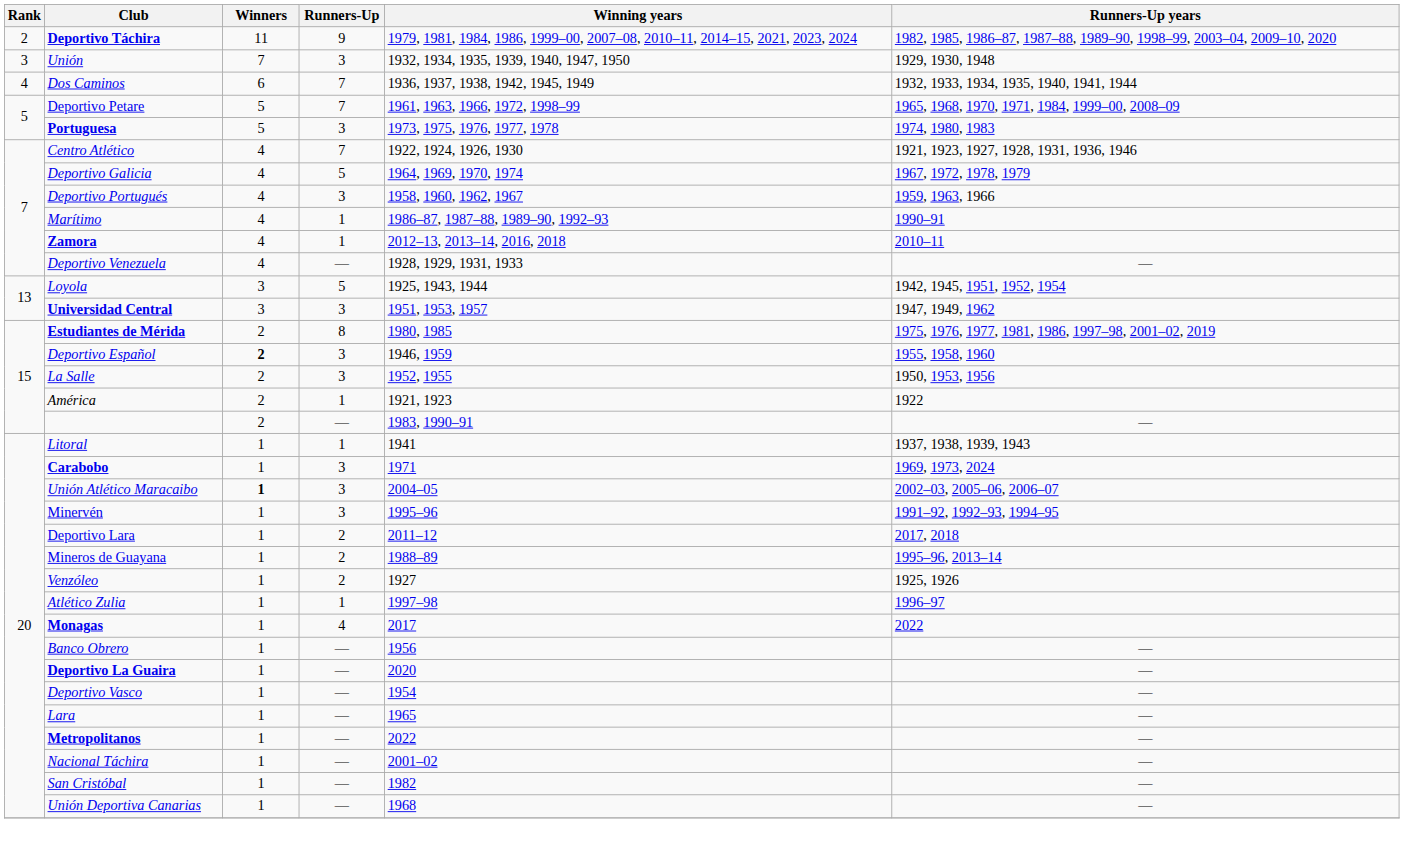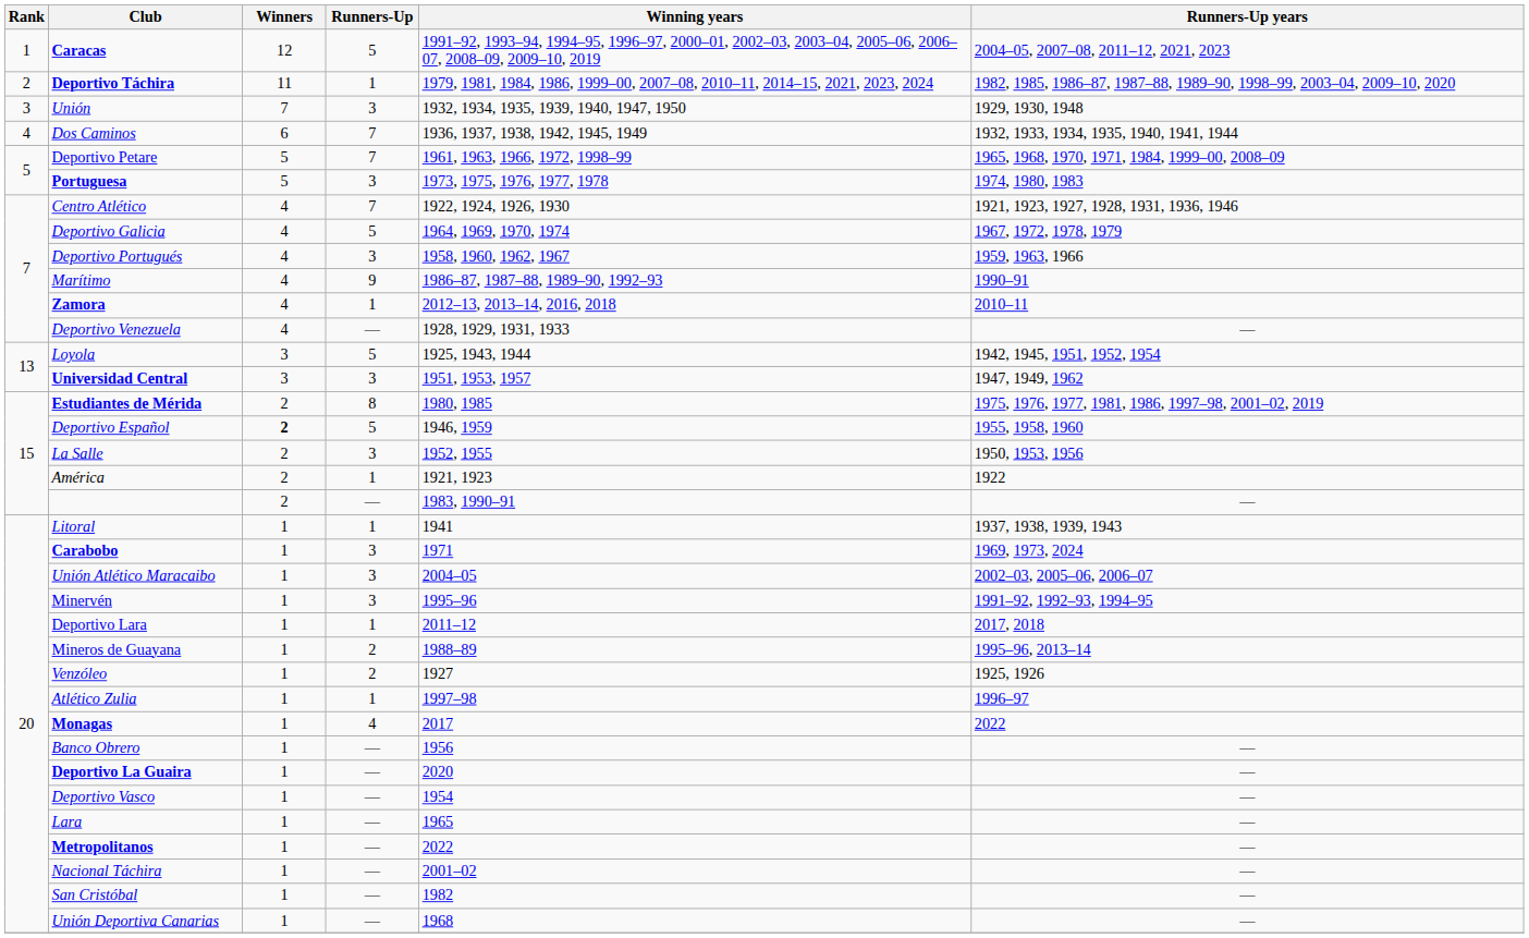 <table class="wikitable sortable">
 <tr>
 <th>Rank</th>
 <th scope=col class="unsortable" width=200>Club</th>
 <th scope=col width=80>Winners</th>
 <th scope=col width=90>Runners-Up</th>
 <th scope=col class="unsortable" width=600>Winning years</th>
 <th scope=col class="unsortable" width=600>Runners-Up years</th>
 </tr>
 <tr>
+<td align="center">1</td>
+<td><strong><a href='#'>Caracas</a></strong></td>
+<td align=center>12</td>
+<td align=center>5</td>
+<td><a href='#'>1991–92</a>, <a href='#'>1993–94</a>, <a href='#'>1994–95</a>, <a href='#'>1996–97</a>, <a href='#'>2000–01</a>, <a href='#'>2002–03</a>, <a href='#'>2003–04</a>, <a href='#'>2005–06</a>, <a href='#'>2006–07</a>, <a href='#'>2008–09</a>, <a href='#'>2009–10</a>, <a href='#'>2019</a></td>
+<td><a href='#'>2004–05</a>, <a href='#'>2007–08</a>, <a href='#'>2011–12</a>, <a href='#'>2021</a>, <a href='#'>2023</a></td>
+</tr>
+<tr>
 <td align="center">2</td>
 <td><strong><a href='#'>Deportivo Táchira</a></strong></td>
 <td align=center>11</td>
-<td align=center>9</td>
+<td align=center>1</td>
 <td><a href='#'>1979</a>, <a href='#'>1981</a>, <a href='#'>1984</a>, <a href='#'>1986</a>, <a href='#'>1999–00</a>, <a href='#'>2007–08</a>, <a href='#'>2010–11</a>, <a href='#'>2014–15</a>, <a href='#'>2021</a>, <a href='#'>2023</a>, <a href='#'>2024</a></td>
 <td><a href='#'>1982</a>, <a href='#'>1985</a>, <a href='#'>1986–87</a>, <a href='#'>1987–88</a>, <a href='#'>1989–90</a>, <a href='#'>1998–99</a>, <a href='#'>2003–04</a>, <a href='#'>2009–10</a>, <a href='#'>2020</a></td>
 </tr>
 <tr>
 <td align="center">3</td>
 <td><em><a href='#'>Unión</a></em></td>
 <td align=center>7</td>
 <td align=center>3</td>
 <td>1932, 1934, 1935, 1939, 1940, 1947, 1950</td>
 <td>1929, 1930, 1948</td>
 </tr>
 <tr>
 <td align="center">4</td>
 <td><em><a href='#'>Dos Caminos</a></em></td>
 <td align=center>6</td>
 <td align=center>7</td>
 <td>1936, 1937, 1938, 1942, 1945, 1949</td>
 <td>1932, 1933, 1934, 1935, 1940, 1941, 1944</td>
 </tr>
 <tr>
 <td align="center" rowspan="2">5</td>
 <td><a href='#'>Deportivo Petare</a></td>
 <td align=center>5</td>
 <td align=center>7</td>
 <td><a href='#'>1961</a>, <a href='#'>1963</a>, <a href='#'>1966</a>, <a href='#'>1972</a>, <a href='#'>1998–99</a></td>
 <td><a href='#'>1965</a>, <a href='#'>1968</a>, <a href='#'>1970</a>, <a href='#'>1971</a>, <a href='#'>1984</a>, <a href='#'>1999–00</a>, <a href='#'>2008–09</a></td>
 </tr>
 <tr>
 <td><strong><a href='#'>Portuguesa</a></strong></td>
 <td align=center>5</td>
 <td align=center>3</td>
 <td><a href='#'>1973</a>, <a href='#'>1975</a>, <a href='#'>1976</a>, <a href='#'>1977</a>, <a href='#'>1978</a></td>
 <td><a href='#'>1974</a>, <a href='#'>1980</a>, <a href='#'>1983</a></td>
 </tr>
 <tr>
 <td align="center" rowspan="6">7</td>
 <td><em><a href='#'>Centro Atlético</a></em></td>
 <td align=center>4</td>
 <td align=center>7</td>
 <td>1922, 1924, 1926, 1930</td>
 <td>1921, 1923, 1927, 1928, 1931, 1936, 1946</td>
 </tr>
 <tr>
 <td><em><a href='#'>Deportivo Galicia</a></em></td>
 <td align=center>4</td>
 <td align=center>5</td>
 <td><a href='#'>1964</a>, <a href='#'>1969</a>, <a href='#'>1970</a>, <a href='#'>1974</a></td>
 <td><a href='#'>1967</a>, <a href='#'>1972</a>, <a href='#'>1978</a>, <a href='#'>1979</a></td>
 </tr>
 <tr>
 <td><em><a href='#'>Deportivo Portugués</a></em></td>
 <td align=center>4</td>
 <td align=center>3</td>
 <td><a href='#'>1958</a>, <a href='#'>1960</a>, <a href='#'>1962</a>, <a href='#'>1967</a></td>
 <td><a href='#'>1959</a>, <a href='#'>1963</a>, 1966</td>
 </tr>
 <tr>
 <td><em><a href='#'>Marítimo</a></em></td>
 <td align=center>4</td>
-<td align=center>1</td>
+<td align=center>9</td>
 <td><a href='#'>1986–87</a>, <a href='#'>1987–88</a>, <a href='#'>1989–90</a>, <a href='#'>1992–93</a></td>
 <td><a href='#'>1990–91</a></td>
 </tr>
 <tr>
 <td><strong><a href='#'>Zamora</a></strong></td>
 <td align=center>4</td>
 <td align=center>1</td>
 <td><a href='#'>2012–13</a>, <a href='#'>2013–14</a>, <a href='#'>2016</a>, <a href='#'>2018</a></td>
 <td><a href='#'>2010–11</a></td>
 </tr>
 <tr>
 <td><em><a href='#'>Deportivo Venezuela</a></em></td>
 <td align=center>4</td>
 <td align=center>—</td>
 <td>1928, 1929, 1931, 1933</td>
 <td align=center>—</td>
 </tr>
 <tr>
 <td align="center" rowspan="2">13</td>
 <td><em><a href='#'>Loyola</a></em></td>
 <td align=center>3</td>
 <td align=center>5</td>
 <td>1925, 1943, 1944</td>
 <td>1942, 1945, <a href='#'>1951</a>, <a href='#'>1952</a>, <a href='#'>1954</a></td>
 </tr>
 <tr>
 <td><strong><a href='#'>Universidad Central</a></strong></td>
 <td align=center>3</td>
 <td align=center>3</td>
 <td><a href='#'>1951</a>, <a href='#'>1953</a>, <a href='#'>1957</a></td>
 <td>1947, 1949, <a href='#'>1962</a></td>
 </tr>
 <tr>
 <td align="center" rowspan="5">15</td>
 <td><strong><a href='#'>Estudiantes de Mérida</a></strong></td>
 <td align=center>2</td>
 <td align=center>8</td>
 <td><a href='#'>1980</a>, <a href='#'>1985</a></td>
 <td><a href='#'>1975</a>, <a href='#'>1976</a>, <a href='#'>1977</a>, <a href='#'>1981</a>, <a href='#'>1986</a>, <a href='#'>1997–98</a>, <a href='#'>2001–02</a>, <a href='#'>2019</a></td>
 </tr>
 <tr>
 <td><em><a href='#'>Deportivo Español</a></em></td>
 <td align=center><strong>2</strong></td>
-<td align=center>3</td>
+<td align=center>5</td>
 <td>1946, <a href='#'>1959</a></td>
 <td><a href='#'>1955</a>, <a href='#'>1958</a>, <a href='#'>1960</a></td>
 </tr>
 <tr>
 <td><em><a href='#'>La Salle</a></em></td>
 <td align=center>2</td>
 <td align=center>3</td>
 <td><a href='#'>1952</a>, <a href='#'>1955</a></td>
 <td>1950, <a href='#'>1953</a>, <a href='#'>1956</a></td>
 </tr>
 <tr>
 <td><em>América</em></td>
 <td align=center>2</td>
 <td align=center>1</td>
 <td>1921, 1923</td>
 <td>1922</td>
 </tr>
 <tr>
 <td></td>
 <td align=center>2</td>
 <td align=center>—</td>
 <td><a href='#'>1983</a>, <a href='#'>1990–91</a></td>
 <td align=center>—</td>
 </tr>
 <tr>
 <td align="center" rowspan="17">20</td>
 <td><em><a href='#'>Litoral</a></em></td>
 <td align=center>1</td>
 <td align=center>1</td>
 <td>1941</td>
 <td>1937, 1938, 1939, 1943</td>
 </tr>
 <tr>
 <td><strong><a href='#'>Carabobo</a></strong></td>
 <td align=center>1</td>
 <td align=center>3</td>
 <td><a href='#'>1971</a></td>
 <td><a href='#'>1969</a>, <a href='#'>1973</a>, <a href='#'>2024</a></td>
 </tr>
 <tr>
 <td><em><a href='#'>Unión Atlético Maracaibo</a></em></td>
-<td align=center><strong>1</strong></td>
+<td align=center>1</td>
 <td align=center>3</td>
 <td><a href='#'>2004–05</a></td>
 <td><a href='#'>2002–03</a>, <a href='#'>2005–06</a>, <a href='#'>2006–07</a></td>
 </tr>
 <tr>
 <td><a href='#'>Minervén</a></td>
 <td align=center>1</td>
 <td align=center>3</td>
 <td><a href='#'>1995–96</a></td>
 <td><a href='#'>1991–92</a>, <a href='#'>1992–93</a>, <a href='#'>1994–95</a></td>
 </tr>
 <tr>
 <td><a href='#'>Deportivo Lara</a></td>
 <td align=center>1</td>
-<td align=center>2</td>
+<td align=center>1</td>
 <td><a href='#'>2011–12</a></td>
 <td><a href='#'>2017</a>, <a href='#'>2018</a></td>
 </tr>
 <tr>
 <td><a href='#'>Mineros de Guayana</a></td>
 <td align=center>1</td>
 <td align=center>2</td>
 <td><a href='#'>1988–89</a></td>
 <td><a href='#'>1995–96</a>, <a href='#'>2013–14</a></td>
 </tr>
 <tr>
 <td><em><a href='#'>Venzóleo</a></em></td>
 <td align=center>1</td>
 <td align=center>2</td>
 <td>1927</td>
 <td>1925, 1926</td>
 </tr>
 <tr>
 <td><em><a href='#'>Atlético Zulia</a></em></td>
 <td align=center>1</td>
 <td align=center>1</td>
 <td><a href='#'>1997–98</a></td>
 <td><a href='#'>1996–97</a></td>
 </tr>
 <tr>
 <td><strong><a href='#'>Monagas</a></strong></td>
 <td align=center>1</td>
 <td align=center>4</td>
 <td><a href='#'>2017</a></td>
 <td><a href='#'>2022</a></td>
 </tr>
 <tr>
 <td><em><a href='#'>Banco Obrero</a></em></td>
 <td align=center>1</td>
 <td align=center>—</td>
 <td><a href='#'>1956</a></td>
 <td align=center>—</td>
 </tr>
 <tr>
 <td><strong><a href='#'>Deportivo La Guaira</a></strong></td>
 <td align=center>1</td>
 <td align=center>—</td>
 <td><a href='#'>2020</a></td>
 <td align=center>—</td>
 </tr>
 <tr>
 <td><em><a href='#'>Deportivo Vasco</a></em></td>
 <td align=center>1</td>
 <td align=center>—</td>
 <td><a href='#'>1954</a></td>
 <td align=center>—</td>
 </tr>
 <tr>
 <td><em><a href='#'>Lara</a></em></td>
 <td align=center>1</td>
 <td align=center>—</td>
 <td><a href='#'>1965</a></td>
 <td align=center>—</td>
 </tr>
 <tr>
 <td><strong><a href='#'>Metropolitanos</a></strong></td>
 <td align=center>1</td>
 <td align=center>—</td>
 <td><a href='#'>2022</a></td>
 <td align=center>—</td>
 </tr>
 <tr>
 <td><em><a href='#'>Nacional Táchira</a></em></td>
 <td align=center>1</td>
 <td align=center>—</td>
 <td><a href='#'>2001–02</a></td>
 <td align=center>—</td>
 </tr>
 <tr>
 <td><em><a href='#'>San Cristóbal</a></em></td>
 <td align=center>1</td>
 <td align=center>—</td>
 <td><a href='#'>1982</a></td>
 <td align=center>—</td>
 </tr>
 <tr>
 <td><em><a href='#'>Unión Deportiva Canarias</a></em></td>
 <td align=center>1</td>
 <td align=center>—</td>
 <td><a href='#'>1968</a></td>
 <td align=center>—</td>
 </tr>
 <tr>
 </tr>
 </table>
